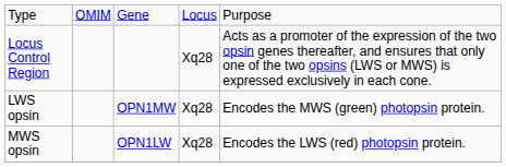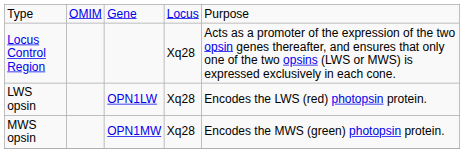 <table class="wikitable">
 <tr>
 <td>Type</td>
 <td><a href='#'>OMIM</a></td>
 <td><a href='#'>Gene</a></td>
 <td><a href='#'>Locus</a></td>
 <td>Purpose</td>
 </tr>
 <tr>
 <td><a href='#'>Locus Control Region</a></td>
 <td></td>
 <td></td>
 <td>Xq28</td>
 <td>Acts as a promoter of the expression of the two <a href='#'>opsin</a> genes thereafter, and ensures that only one of the two <a href='#'>opsins</a> (LWS or MWS) is expressed exclusively in each cone.</td>
 </tr>
 <tr>
 <td>LWS opsin</td>
 <td></td>
+<td><a href='#'>OPN1LW</a></td>
+<td>Xq28</td>
+<td>Encodes the LWS (red) <a href='#'>photopsin</a> protein.</td>
+</tr>
+<tr>
+<td>MWS opsin</td>
+<td></td>
 <td><a href='#'>OPN1MW</a></td>
 <td>Xq28</td>
 <td>Encodes the MWS (green) <a href='#'>photopsin</a> protein.</td>
 </tr>
 <tr>
-<td>MWS opsin</td>
-<td></td>
-<td><a href='#'>OPN1LW</a></td>
-<td>Xq28</td>
-<td>Encodes the LWS (red) <a href='#'>photopsin</a> protein.</td>
-</tr>
-<tr>
 </tr>
 </table>
